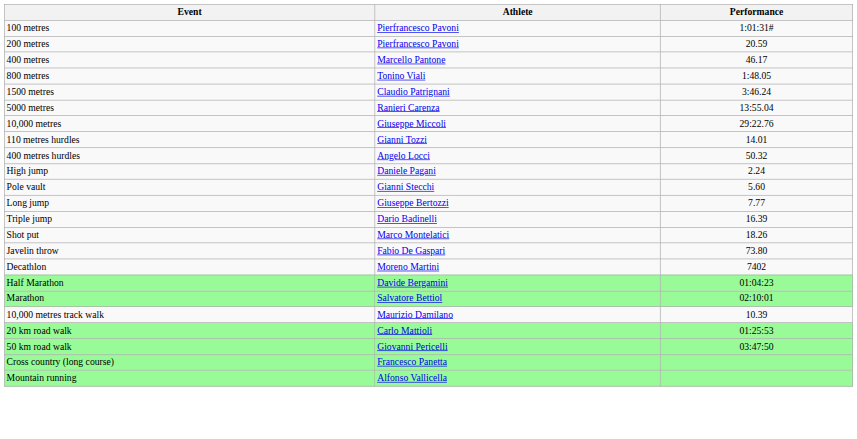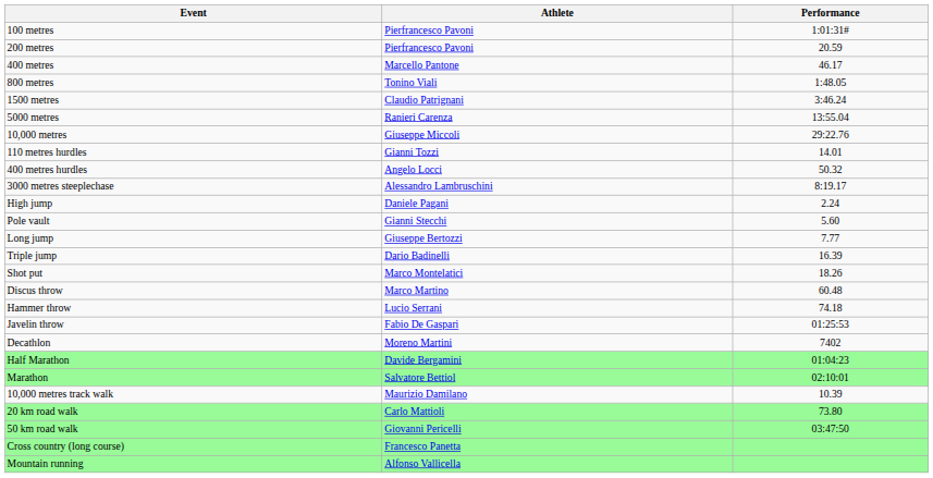 <table class="wikitable" width=80% style="font-size:90%; text-align:left;">
 <tr>
 <th>Event</th>
 <th>Athlete</th>
 <th>Performance</th>
 </tr>
 <tr>
 <td>100 metres</td>
 <td><a href='#'>Pierfrancesco Pavoni</a></td>
 <td align=center>1:01:31#</td>
 </tr>
 <tr>
 <td>200 metres</td>
 <td><a href='#'>Pierfrancesco Pavoni</a></td>
 <td align=center>20.59</td>
 </tr>
 <tr>
 <td>400 metres</td>
 <td><a href='#'>Marcello Pantone</a></td>
 <td align=center>46.17</td>
 </tr>
 <tr>
 <td>800 metres</td>
 <td><a href='#'>Tonino Viali</a></td>
 <td align=center>1:48.05</td>
 </tr>
 <tr>
 <td>1500 metres</td>
 <td><a href='#'>Claudio Patrignani</a></td>
 <td align=center>3:46.24</td>
 </tr>
 <tr>
 <td>5000 metres</td>
 <td><a href='#'>Ranieri Carenza</a></td>
 <td align=center>13:55.04</td>
 </tr>
 <tr>
 <td>10,000 metres</td>
 <td><a href='#'>Giuseppe Miccoli</a></td>
 <td align=center>29:22.76</td>
 </tr>
 <tr>
 <td>110 metres hurdles</td>
 <td><a href='#'>Gianni Tozzi</a></td>
 <td align=center>14.01</td>
 </tr>
 <tr>
 <td>400 metres hurdles</td>
 <td><a href='#'>Angelo Locci</a></td>
 <td align=center>50.32</td>
 </tr>
 <tr>
+<td>3000 metres steeplechase</td>
+<td><a href='#'>Alessandro Lambruschini</a></td>
+<td align=center>8:19.17</td>
+</tr>
+<tr>
 <td>High jump</td>
 <td><a href='#'>Daniele Pagani</a></td>
 <td align=center>2.24</td>
 </tr>
 <tr>
 <td>Pole vault</td>
 <td><a href='#'>Gianni Stecchi</a></td>
 <td align=center>5.60</td>
 </tr>
 <tr>
 <td>Long jump</td>
 <td><a href='#'>Giuseppe Bertozzi</a></td>
 <td align=center>7.77</td>
 </tr>
 <tr>
 <td>Triple jump</td>
 <td><a href='#'>Dario Badinelli</a></td>
 <td align=center>16.39</td>
 </tr>
 <tr>
 <td>Shot put</td>
 <td><a href='#'>Marco Montelatici</a></td>
 <td align=center>18.26</td>
 </tr>
 <tr>
+<td>Discus throw</td>
+<td><a href='#'>Marco Martino</a></td>
+<td align=center>60.48</td>
+</tr>
+<tr>
+<td>Hammer throw</td>
+<td><a href='#'>Lucio Serrani</a></td>
+<td align=center>74.18</td>
+</tr>
+<tr>
 <td>Javelin throw</td>
 <td><a href='#'>Fabio De Gaspari</a></td>
-<td align=center>73.80</td>
+<td align=center>01:25:53</td>
 </tr>
 <tr>
 <td>Decathlon</td>
 <td><a href='#'>Moreno Martini</a></td>
 <td align=center>7402</td>
 </tr>
 <tr bgcolor=palegreen>
 <td>Half Marathon</td>
 <td><a href='#'>Davide Bergamini</a></td>
 <td align=center>01:04:23</td>
 </tr>
 <tr bgcolor=palegreen>
 <td>Marathon</td>
 <td><a href='#'>Salvatore Bettiol</a></td>
 <td align=center>02:10:01</td>
 </tr>
 <tr>
 <td>10,000 metres track walk</td>
 <td><a href='#'>Maurizio Damilano</a></td>
 <td align=center>10.39</td>
 </tr>
 <tr bgcolor=palegreen>
 <td>20 km road walk</td>
 <td><a href='#'>Carlo Mattioli</a></td>
-<td align=center>01:25:53</td>
+<td align=center>73.80</td>
 </tr>
 <tr bgcolor=palegreen>
 <td>50 km road walk</td>
 <td><a href='#'>Giovanni Pericelli</a></td>
 <td align=center>03:47:50</td>
 </tr>
 <tr bgcolor=palegreen>
 <td>Cross country (long course)</td>
 <td><a href='#'>Francesco Panetta</a></td>
 <td align=center></td>
 </tr>
 <tr bgcolor=palegreen>
 <td>Mountain running</td>
 <td><a href='#'>Alfonso Vallicella</a></td>
 <td align=center></td>
 </tr>
 </table>
